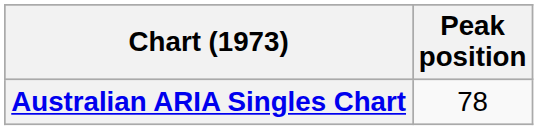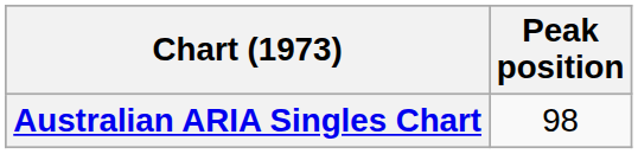 <table class="wikitable plainrowheaders">
 <tr>
 <th scope="col">Chart (1973)</th>
 <th scope="col">Peak<br>position</th>
 </tr>
 <tr>
 <th scope="row"><a href='#'>Australian ARIA Singles Chart</a></th>
-<td align="center">78</td>
+<td align="center">98</td>
 </tr>
 </table>
